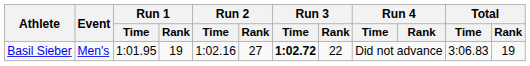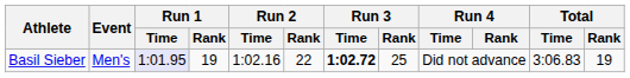 <table class="wikitable" style="font-size:90%">
 <tr>
 <th rowspan="2">Athlete</th>
 <th rowspan="2">Event</th>
 <th colspan="2">Run 1</th>
 <th colspan="2">Run 2</th>
 <th colspan="2">Run 3</th>
 <th colspan="2">Run 4</th>
 <th colspan="2">Total</th>
 </tr>
 <tr style="font-size:95%">
 <th>Time</th>
 <th>Rank</th>
 <th>Time</th>
 <th>Rank</th>
 <th>Time</th>
 <th>Rank</th>
 <th>Time</th>
 <th>Rank</th>
 <th>Time</th>
 <th>Rank</th>
 </tr>
 <tr align=center>
 <td align=left><a href='#'>Basil Sieber</a></td>
 <td align=left><a href='#'>Men's</a></td>
-<td>1:01.95</td>
+<td style="background: lavender;">1:01.95</td>
 <td>19</td>
 <td>1:02.16</td>
-<td>27</td>
+<td>22</td>
 <td><strong>1:02.72</strong></td>
-<td>22</td>
+<td>25</td>
 <td colspan=2>Did not advance</td>
 <td>3:06.83</td>
 <td>19</td>
 </tr>
 </table>
